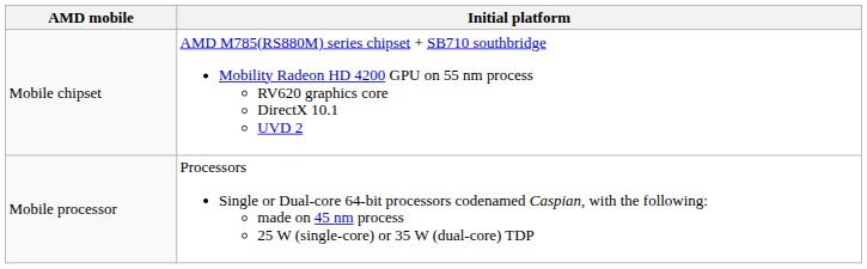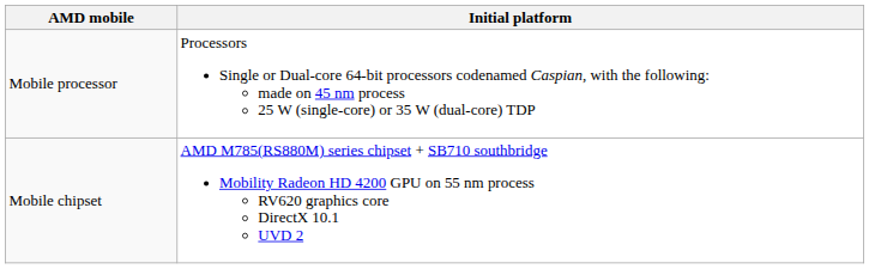 <table class="wikitable" style="width:70%;">
 <tr>
 <th style="width:20%;">AMD mobile</th>
 <th>Initial platform</th>
 </tr>
 <tr>
+<td>Mobile processor</td>
+<td style="background:white">Processors<br><ul><li>Single or Dual-core 64-bit processors codenamed <em>Caspian</em>, with the following:<ul><li>made on <a href='#'>45 nm</a> process</li><li>25 W (single-core) or 35 W (dual-core) TDP</li></ul></li></ul></td>
+</tr>
+<tr>
 <td>Mobile chipset</td>
 <td style="background:white"><a href='#'>AMD M785(RS880M) series chipset</a> + <a href='#'>SB710 southbridge</a><br><ul><li><a href='#'>Mobility Radeon HD 4200</a> GPU on 55 nm process<ul><li>RV620 graphics core</li><li>DirectX 10.1</li><li><a href='#'>UVD 2</a></li></ul></li></ul></td>
 </tr>
-<tr>
-<td>Mobile processor</td>
-<td style="background:white">Processors<br><ul><li>Single or Dual-core 64-bit processors codenamed <em>Caspian</em>, with the following:<ul><li>made on <a href='#'>45 nm</a> process</li><li>25 W (single-core) or 35 W (dual-core) TDP</li></ul></li></ul></td>
-</tr>
 </table>
